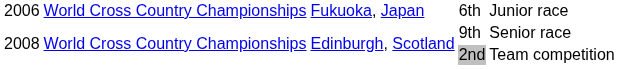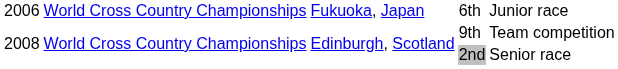 <table>
 <tr>
 <td>2006</td>
 <td><a href='#'>World Cross Country Championships</a></td>
 <td><a href='#'>Fukuoka</a>, <a href='#'>Japan</a></td>
 <td>6th</td>
 <td>Junior race</td>
 </tr>
 <tr>
 <td rowspan=2>2008</td>
 <td rowspan=2><a href='#'>World Cross Country Championships</a></td>
 <td rowspan=2><a href='#'>Edinburgh</a>, <a href='#'>Scotland</a></td>
 <td>9th</td>
-<td>Senior race</td>
+<td>Team competition</td>
 </tr>
 <tr>
 <td bgcolor="silver">2nd</td>
-<td>Team competition</td>
+<td>Senior race</td>
 </tr>
 </table>
